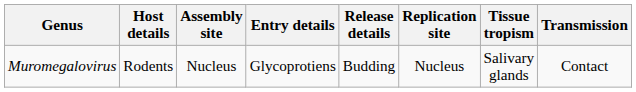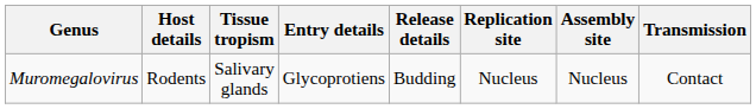 <table class="wikitable sortable" style="text-align:center">
 <tr>
 <th>Genus</th>
 <th>Host details</th>
-<th>Assembly site</th>
+<th>Tissue tropism</th>
 <th>Entry details</th>
 <th>Release details</th>
 <th>Replication site</th>
-<th>Tissue tropism</th>
+<th>Assembly site</th>
 <th>Transmission</th>
 </tr>
 <tr>
 <td><em>Muromegalovirus</em></td>
 <td>Rodents</td>
-<td>Nucleus</td>
+<td>Salivary glands</td>
 <td>Glycoprotiens</td>
 <td>Budding</td>
 <td>Nucleus</td>
-<td>Salivary glands</td>
+<td>Nucleus</td>
 <td>Contact</td>
 </tr>
 </table>
